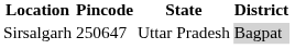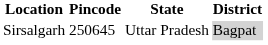 <table>
 <tr>
 <th>Location</th>
 <th>Pincode</th>
 <th>State</th>
 <th>District</th>
 </tr>
 <tr>
 <td>Sirsalgarh</td>
-<td>250647</td>
+<td>250645</td>
 <td>Uttar Pradesh</td>
 <td style="background: lightgrey;">Bagpat</td>
 </tr>
 </table>
